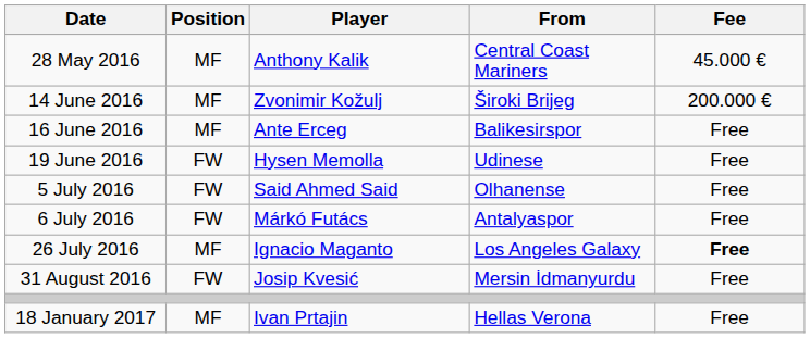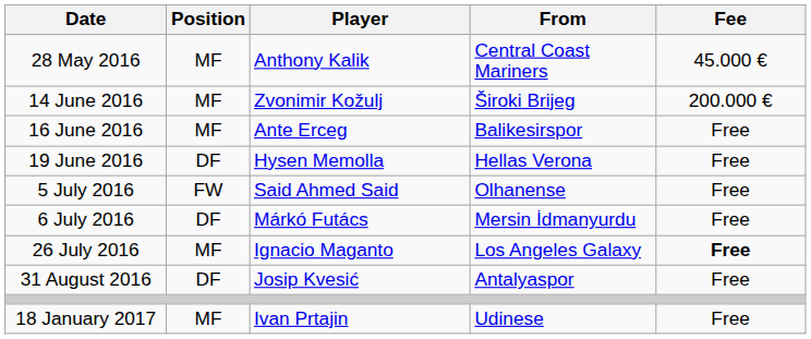 <table class="wikitable" style="text-align: center;">
 <tr>
 <th width=130>Date</th>
 <th width=60>Position</th>
 <th width=180>Player</th>
 <th width=150>From</th>
 <th width=120>Fee</th>
 </tr>
 <tr>
 <td>28 May 2016</td>
 <td>MF</td>
 <td style="text-align:left;"> <a href='#'>Anthony Kalik</a></td>
 <td style="text-align:left;"><a href='#'>Central Coast Mariners</a></td>
 <td>45.000 €</td>
 </tr>
 <tr>
 <td>14 June 2016</td>
 <td>MF</td>
 <td style="text-align:left;"> <a href='#'>Zvonimir Kožulj</a></td>
 <td style="text-align:left;"><a href='#'>Široki Brijeg</a></td>
 <td>200.000 €</td>
 </tr>
 <tr>
 <td>16 June 2016</td>
 <td>MF</td>
 <td style="text-align:left;"> <a href='#'>Ante Erceg</a></td>
 <td style="text-align:left;"><a href='#'>Balikesirspor</a></td>
 <td>Free</td>
 </tr>
 <tr>
 <td>19 June 2016</td>
-<td>FW</td>
+<td>DF</td>
 <td style="text-align:left;"> <a href='#'>Hysen Memolla</a></td>
-<td style="text-align:left;"><a href='#'>Udinese</a></td>
+<td style="text-align:left;"><a href='#'>Hellas Verona</a></td>
 <td>Free</td>
 </tr>
 <tr>
 <td>5 July 2016</td>
 <td>FW</td>
 <td style="text-align:left;"> <a href='#'>Said Ahmed Said</a></td>
 <td style="text-align:left;"><a href='#'>Olhanense</a></td>
 <td>Free</td>
 </tr>
 <tr>
 <td>6 July 2016</td>
-<td>FW</td>
+<td>DF</td>
 <td style="text-align:left;"> <a href='#'>Márkó Futács</a></td>
-<td style="text-align:left;"><a href='#'>Antalyaspor</a></td>
+<td style="text-align:left;"><a href='#'>Mersin İdmanyurdu</a></td>
 <td>Free</td>
 </tr>
 <tr>
 <td>26 July 2016</td>
 <td>MF</td>
 <td style="text-align:left;"> <a href='#'>Ignacio Maganto</a></td>
 <td style="text-align:left;"><a href='#'>Los Angeles Galaxy</a></td>
 <td><strong>Free</strong></td>
 </tr>
 <tr>
 <td>31 August 2016</td>
-<td>FW</td>
+<td>DF</td>
 <td style="text-align:left;"> <a href='#'>Josip Kvesić</a></td>
-<td style="text-align:left;"><a href='#'>Mersin İdmanyurdu</a></td>
+<td style="text-align:left;"><a href='#'>Antalyaspor</a></td>
 <td>Free</td>
 </tr>
 <tr style="color:#CCCCCC;background-color:#CCCCCC">
 <td colspan="6"></td>
 </tr>
 <tr>
 <td>18 January 2017</td>
 <td>MF</td>
 <td style="text-align:left;"> <a href='#'>Ivan Prtajin</a></td>
-<td style="text-align:left;"><a href='#'>Hellas Verona</a></td>
+<td style="text-align:left;"><a href='#'>Udinese</a></td>
 <td>Free</td>
 </tr>
 </table>
